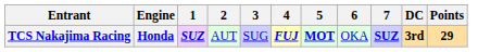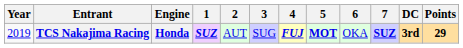 <table class="wikitable" style="text-align:center; font-size:85%">
 <tr>
+<th>Year</th>
 <th>Entrant</th>
 <th>Engine</th>
 <th>1</th>
 <th>2</th>
 <th>3</th>
 <th>4</th>
 <th>5</th>
 <th>6</th>
 <th>7</th>
 <th>DC</th>
 <th>Points</th>
 </tr>
 <tr>
+<td><a href='#'>2019</a></td>
 <th nowrap><a href='#'>TCS Nakajima Racing</a></th>
 <th><a href='#'>Honda</a></th>
 <td style="background:#EFCFFF;"><strong><em><a href='#'>SUZ</a></em><br></strong></td>
 <td style="background:#DFFFDF;"><a href='#'>AUT</a><br></td>
 <td style="background:#CFCFFF;"><a href='#'>SUG</a><br></td>
 <td style="background:#FFFFBF;"><strong><em><a href='#'>FUJ</a><br></em></strong></td>
 <td style="background:#DFFFDF;"><strong><a href='#'>MOT</a><br></strong></td>
 <td style="background:#DFFFDF;"><a href='#'>OKA</a><br></td>
 <td style="background:#CFCFFF;"><strong><a href='#'>SUZ</a><br></strong></td>
 <th style="background:#FFDF9F;">3rd</th>
 <th style="background:#FFDF9F;">29</th>
 </tr>
 </table>
